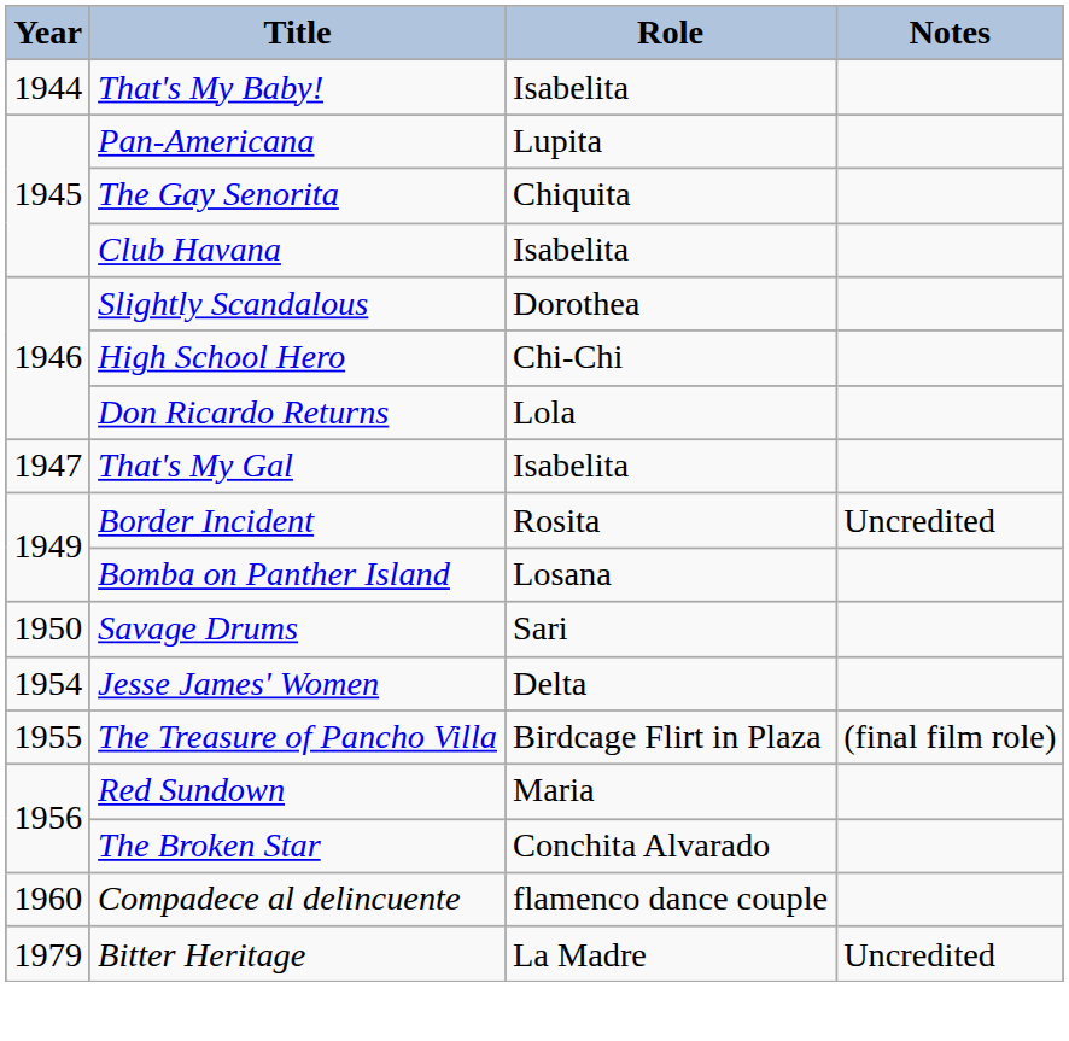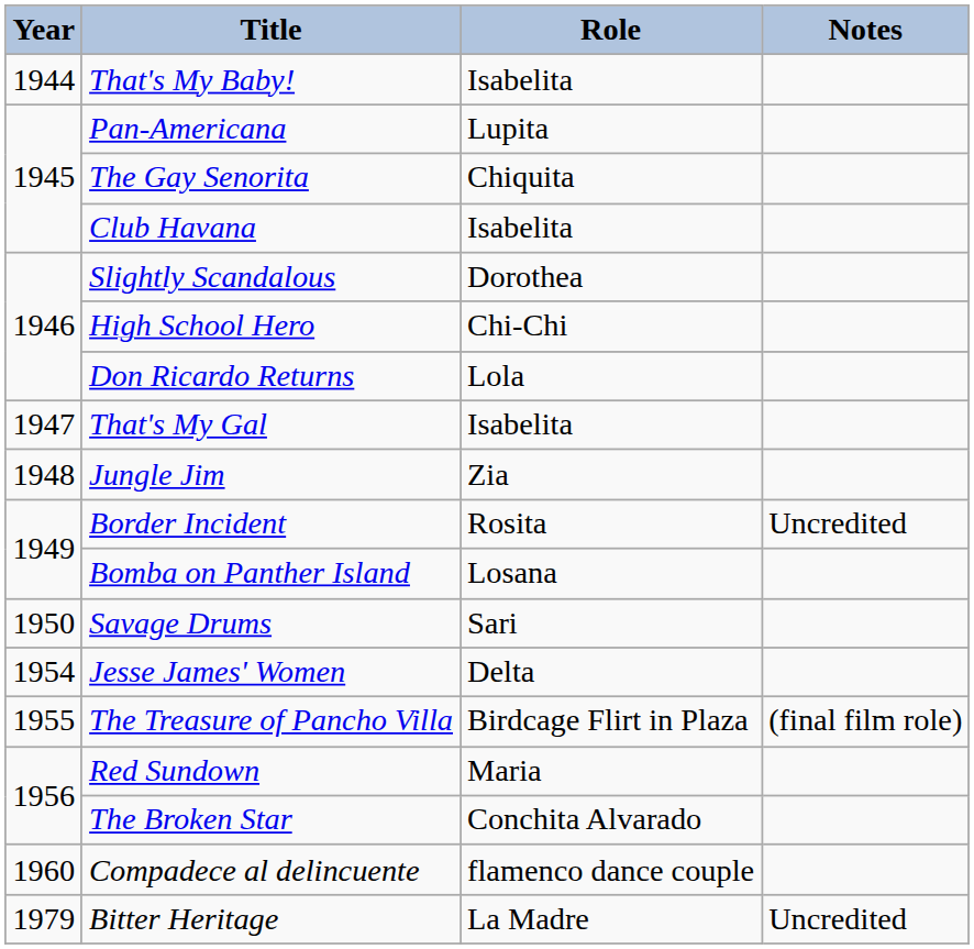 <table class="wikitable">
 <tr>
 <th style="background:#B0C4DE;">Year</th>
 <th style="background:#B0C4DE;">Title</th>
 <th style="background:#B0C4DE;">Role</th>
 <th style="background:#B0C4DE;">Notes</th>
 </tr>
 <tr>
 <td>1944</td>
 <td><em><a href='#'>That's My Baby!</a></em></td>
 <td>Isabelita</td>
 <td></td>
 </tr>
 <tr>
 <td rowspan=3>1945</td>
 <td><em><a href='#'>Pan-Americana</a></em></td>
 <td>Lupita</td>
 <td></td>
 </tr>
 <tr>
 <td><em><a href='#'>The Gay Senorita</a></em></td>
 <td>Chiquita</td>
 <td></td>
 </tr>
 <tr>
 <td><em><a href='#'>Club Havana</a></em></td>
 <td>Isabelita</td>
 <td></td>
 </tr>
 <tr>
 <td rowspan=3>1946</td>
 <td><em><a href='#'>Slightly Scandalous</a></em></td>
 <td>Dorothea</td>
 <td></td>
 </tr>
 <tr>
 <td><em><a href='#'>High School Hero</a></em></td>
 <td>Chi-Chi</td>
 <td></td>
 </tr>
 <tr>
 <td><em><a href='#'>Don Ricardo Returns</a></em></td>
 <td>Lola</td>
 <td></td>
 </tr>
 <tr>
 <td>1947</td>
 <td><em><a href='#'>That's My Gal</a></em></td>
 <td>Isabelita</td>
+<td></td>
+</tr>
+<tr>
+<td>1948</td>
+<td><em><a href='#'>Jungle Jim</a></em></td>
+<td>Zia</td>
 <td></td>
 </tr>
 <tr>
 <td rowspan=2>1949</td>
 <td><em><a href='#'>Border Incident</a></em></td>
 <td>Rosita</td>
 <td>Uncredited</td>
 </tr>
 <tr>
 <td><em><a href='#'>Bomba on Panther Island</a></em></td>
 <td>Losana</td>
 <td></td>
 </tr>
 <tr>
 <td>1950</td>
 <td><em><a href='#'>Savage Drums</a></em></td>
 <td>Sari</td>
 <td></td>
 </tr>
 <tr>
 <td>1954</td>
 <td><em><a href='#'>Jesse James' Women</a></em></td>
 <td>Delta</td>
 <td></td>
 </tr>
 <tr>
 <td>1955</td>
 <td><em><a href='#'>The Treasure of Pancho Villa</a></em></td>
 <td>Birdcage Flirt in Plaza</td>
 <td>(final film role)</td>
 </tr>
 <tr>
 <td rowspan=2>1956</td>
 <td><em><a href='#'>Red Sundown</a></em></td>
 <td>Maria</td>
 <td></td>
 </tr>
 <tr>
 <td><em><a href='#'>The Broken Star</a></em></td>
 <td>Conchita Alvarado</td>
 <td></td>
 </tr>
 <tr>
 <td>1960</td>
 <td><em>Compadece al delincuente</em></td>
 <td>flamenco dance couple</td>
 <td></td>
 </tr>
 <tr>
 <td>1979</td>
 <td><em>Bitter Heritage</em></td>
 <td>La Madre</td>
 <td>Uncredited</td>
 </tr>
 </table>
